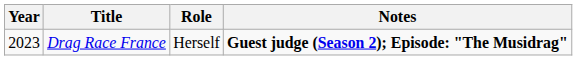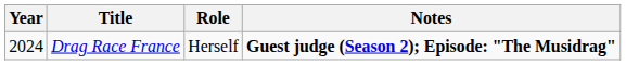 <table class="wikitable">
 <tr>
 <th>Year</th>
 <th>Title</th>
 <th>Role</th>
 <th>Notes</th>
 </tr>
 <tr>
-<td>2023</td>
+<td>2024</td>
 <td><em><a href='#'>Drag Race France</a></em></td>
 <td>Herself</td>
 <td><strong>Guest judge (<a href='#'>Season 2</a>); Episode: "The Musidrag"</strong></td>
 </tr>
 </table>
